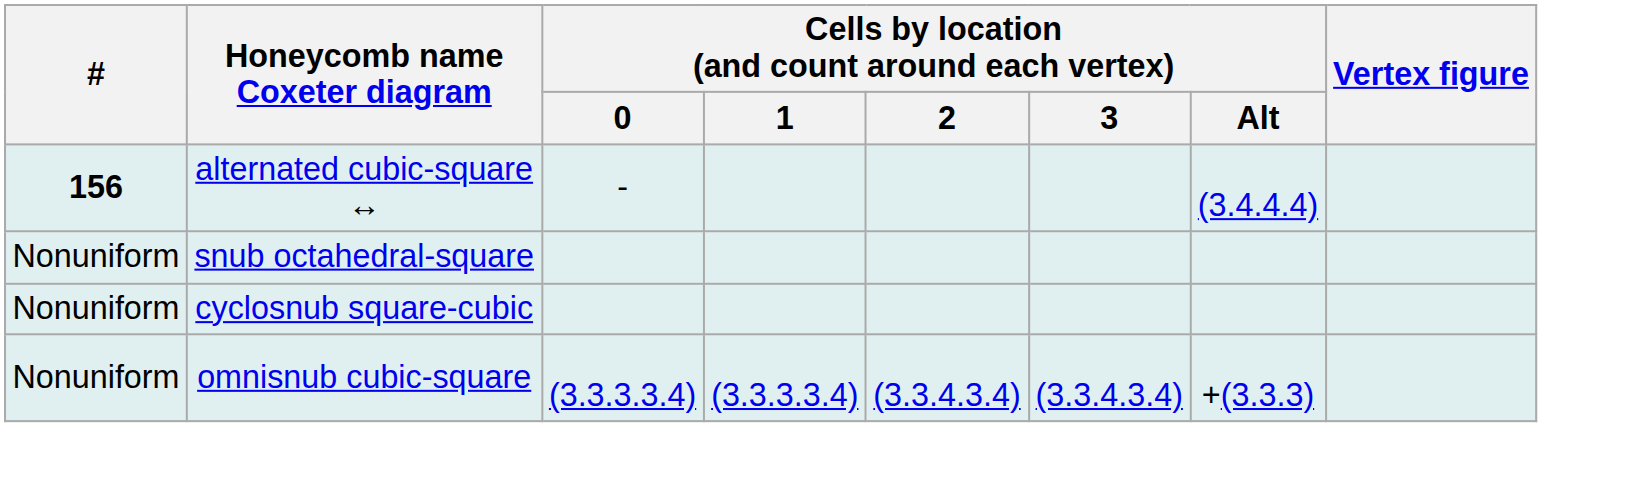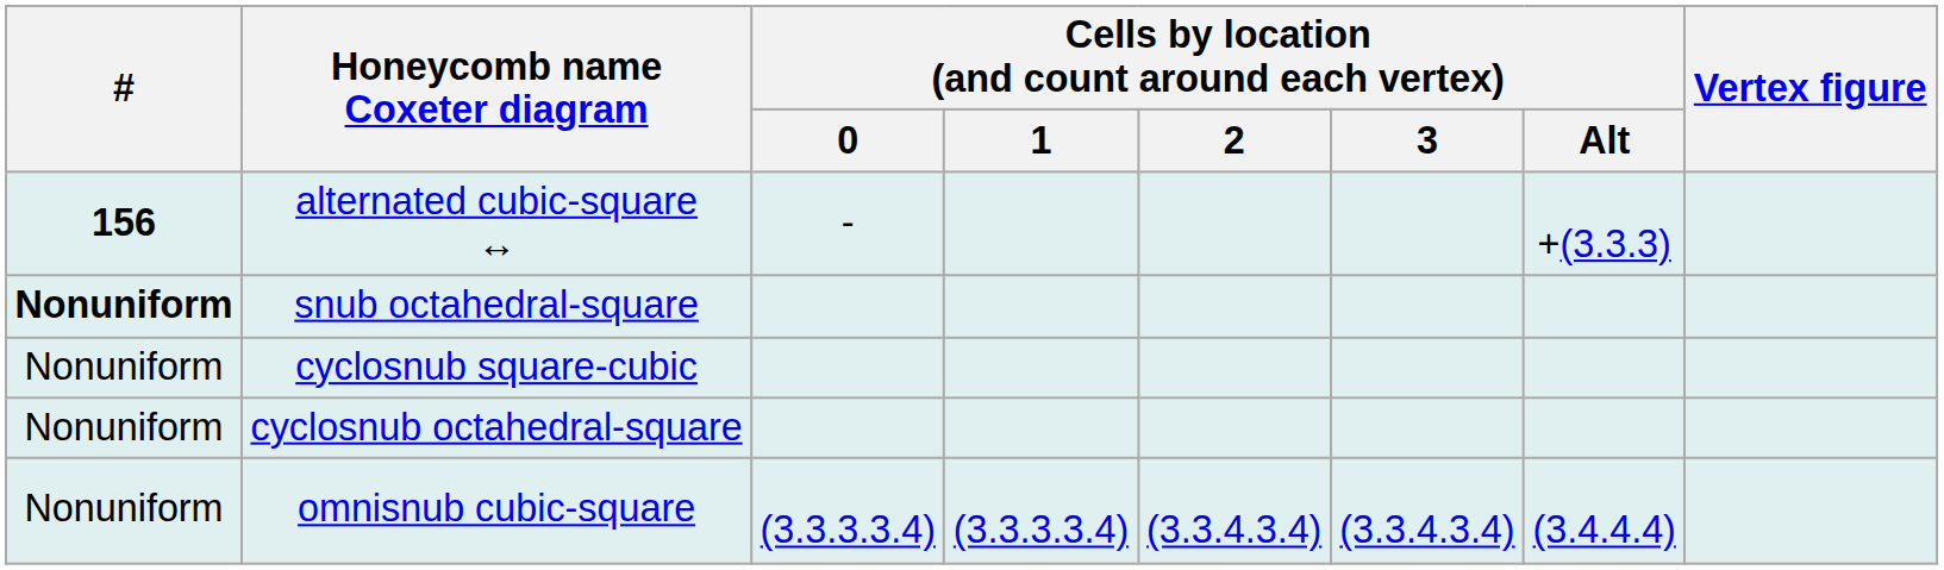 <table class="wikitable">
 <tr>
 <th rowspan=2>#</th>
 <th rowspan=2>Honeycomb name<br><a href='#'>Coxeter diagram</a></th>
 <th colspan=5>Cells by location<br>(and count around each vertex)</th>
 <th rowspan=2><a href='#'>Vertex figure</a></th>
 </tr>
 <tr>
 <th>0<br></th>
 <th>1<br></th>
 <th>2<br></th>
 <th>3<br></th>
 <th>Alt</th>
 </tr>
 <tr align=center  BGCOLOR="#e0f0f0">
 <td><strong>156</strong></td>
 <td><a href='#'>alternated cubic-square</a><br> ↔ </td>
 <td>-</td>
 <td><br></td>
 <td><br></td>
 <td><br></td>
-<td><br><a href='#'>(3.4.4.4)</a></td>
+<td><br>+<a href='#'>(3.3.3)</a></td>
 <td></td>
 </tr>
 <tr align=center  BGCOLOR="#e0f0f0">
-<td>Nonuniform</td>
+<td><strong>Nonuniform</strong></td>
 <td><a href='#'>snub octahedral-square</a><br></td>
 <td><br></td>
 <td><br></td>
 <td><br></td>
 <td><br></td>
 <td></td>
 <td></td>
 </tr>
 <tr align=center  BGCOLOR="#e0f0f0">
 <td>Nonuniform</td>
 <td><a href='#'>cyclosnub square-cubic</a><br></td>
 <td><br></td>
 <td><br></td>
 <td><br></td>
 <td><br></td>
 <td></td>
 <td></td>
 </tr>
 <tr align=center  BGCOLOR="#e0f0f0">
 <td>Nonuniform</td>
+<td><a href='#'>cyclosnub octahedral-square</a><br></td>
+<td><br></td>
+<td><br></td>
+<td><br></td>
+<td><br></td>
+<td></td>
+<td></td>
+</tr>
+<tr align=center  BGCOLOR="#e0f0f0">
+<td>Nonuniform</td>
 <td><a href='#'>omnisnub cubic-square</a><br></td>
 <td><br><a href='#'>(3.3.3.3.4)</a><br></td>
 <td><br><a href='#'>(3.3.3.3.4)</a><br></td>
 <td><br><a href='#'>(3.3.4.3.4)</a><br></td>
 <td><br><a href='#'>(3.3.4.3.4)</a><br></td>
-<td><br>+<a href='#'>(3.3.3)</a></td>
+<td><br><a href='#'>(3.4.4.4)</a></td>
 <td></td>
 </tr>
 </table>
